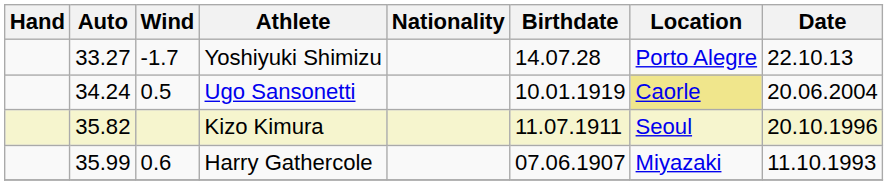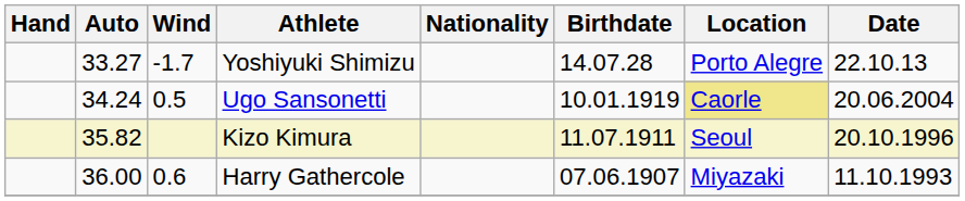 <table class="wikitable">
 <tr>
 <th>Hand</th>
 <th>Auto</th>
 <th>Wind</th>
 <th>Athlete</th>
 <th>Nationality</th>
 <th>Birthdate</th>
 <th>Location</th>
 <th>Date</th>
 </tr>
 <tr>
 <td></td>
 <td>33.27</td>
 <td>-1.7</td>
 <td>Yoshiyuki Shimizu</td>
 <td></td>
 <td>14.07.28</td>
 <td><a href='#'>Porto Alegre</a></td>
 <td>22.10.13</td>
 </tr>
 <tr>
 <td></td>
 <td>34.24</td>
 <td>0.5</td>
 <td><a href='#'>Ugo Sansonetti</a></td>
 <td></td>
 <td>10.01.1919</td>
 <td style="background: khaki;"><a href='#'>Caorle</a></td>
 <td>20.06.2004</td>
 </tr>
 <tr bgcolor=#f6F5CE>
 <td></td>
 <td>35.82</td>
 <td></td>
 <td>Kizo Kimura</td>
 <td></td>
 <td>11.07.1911</td>
 <td><a href='#'>Seoul</a></td>
 <td>20.10.1996</td>
 </tr>
 <tr>
 <td></td>
-<td>35.99</td>
+<td>36.00</td>
 <td>0.6</td>
 <td>Harry Gathercole</td>
 <td></td>
 <td>07.06.1907</td>
 <td><a href='#'>Miyazaki</a></td>
 <td>11.10.1993</td>
 </tr>
 <tr>
 </tr>
 </table>
